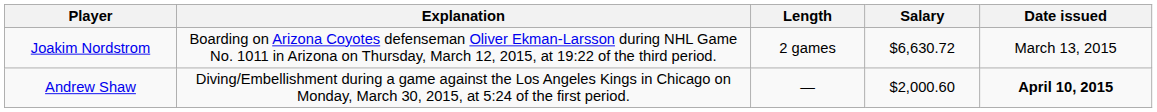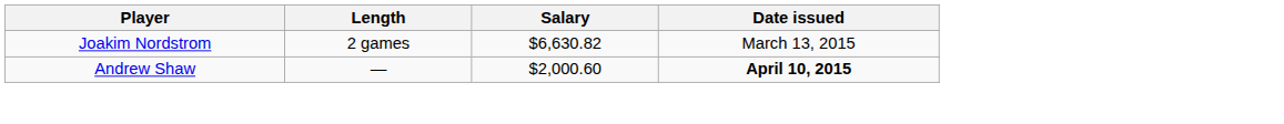 <table class="wikitable" style="text-align:center;">
 <tr>
 <th style="width:15%;">Player</th>
-<th style="width:50%;">Explanation</th>
 <th style="width:10%;">Length</th>
 <th style="width:10%;">Salary</th>
 <th style="width:15%;">Date issued</th>
 </tr>
 <tr>
 <td><a href='#'>Joakim Nordstrom</a></td>
-<td>Boarding on <a href='#'>Arizona Coyotes</a> defenseman <a href='#'>Oliver Ekman-Larsson</a> during NHL Game No. 1011 in Arizona on Thursday, March 12, 2015, at 19:22 of the third period.</td>
 <td>2 games</td>
-<td>$6,630.72</td>
+<td>$6,630.82</td>
 <td>March 13, 2015</td>
 </tr>
 <tr>
 <td><a href='#'>Andrew Shaw</a></td>
-<td>Diving/Embellishment during a game against the Los Angeles Kings in Chicago on Monday, March 30, 2015, at 5:24 of the first period.</td>
 <td>—</td>
 <td>$2,000.60</td>
 <td><strong>April 10, 2015</strong></td>
 </tr>
 </table>
